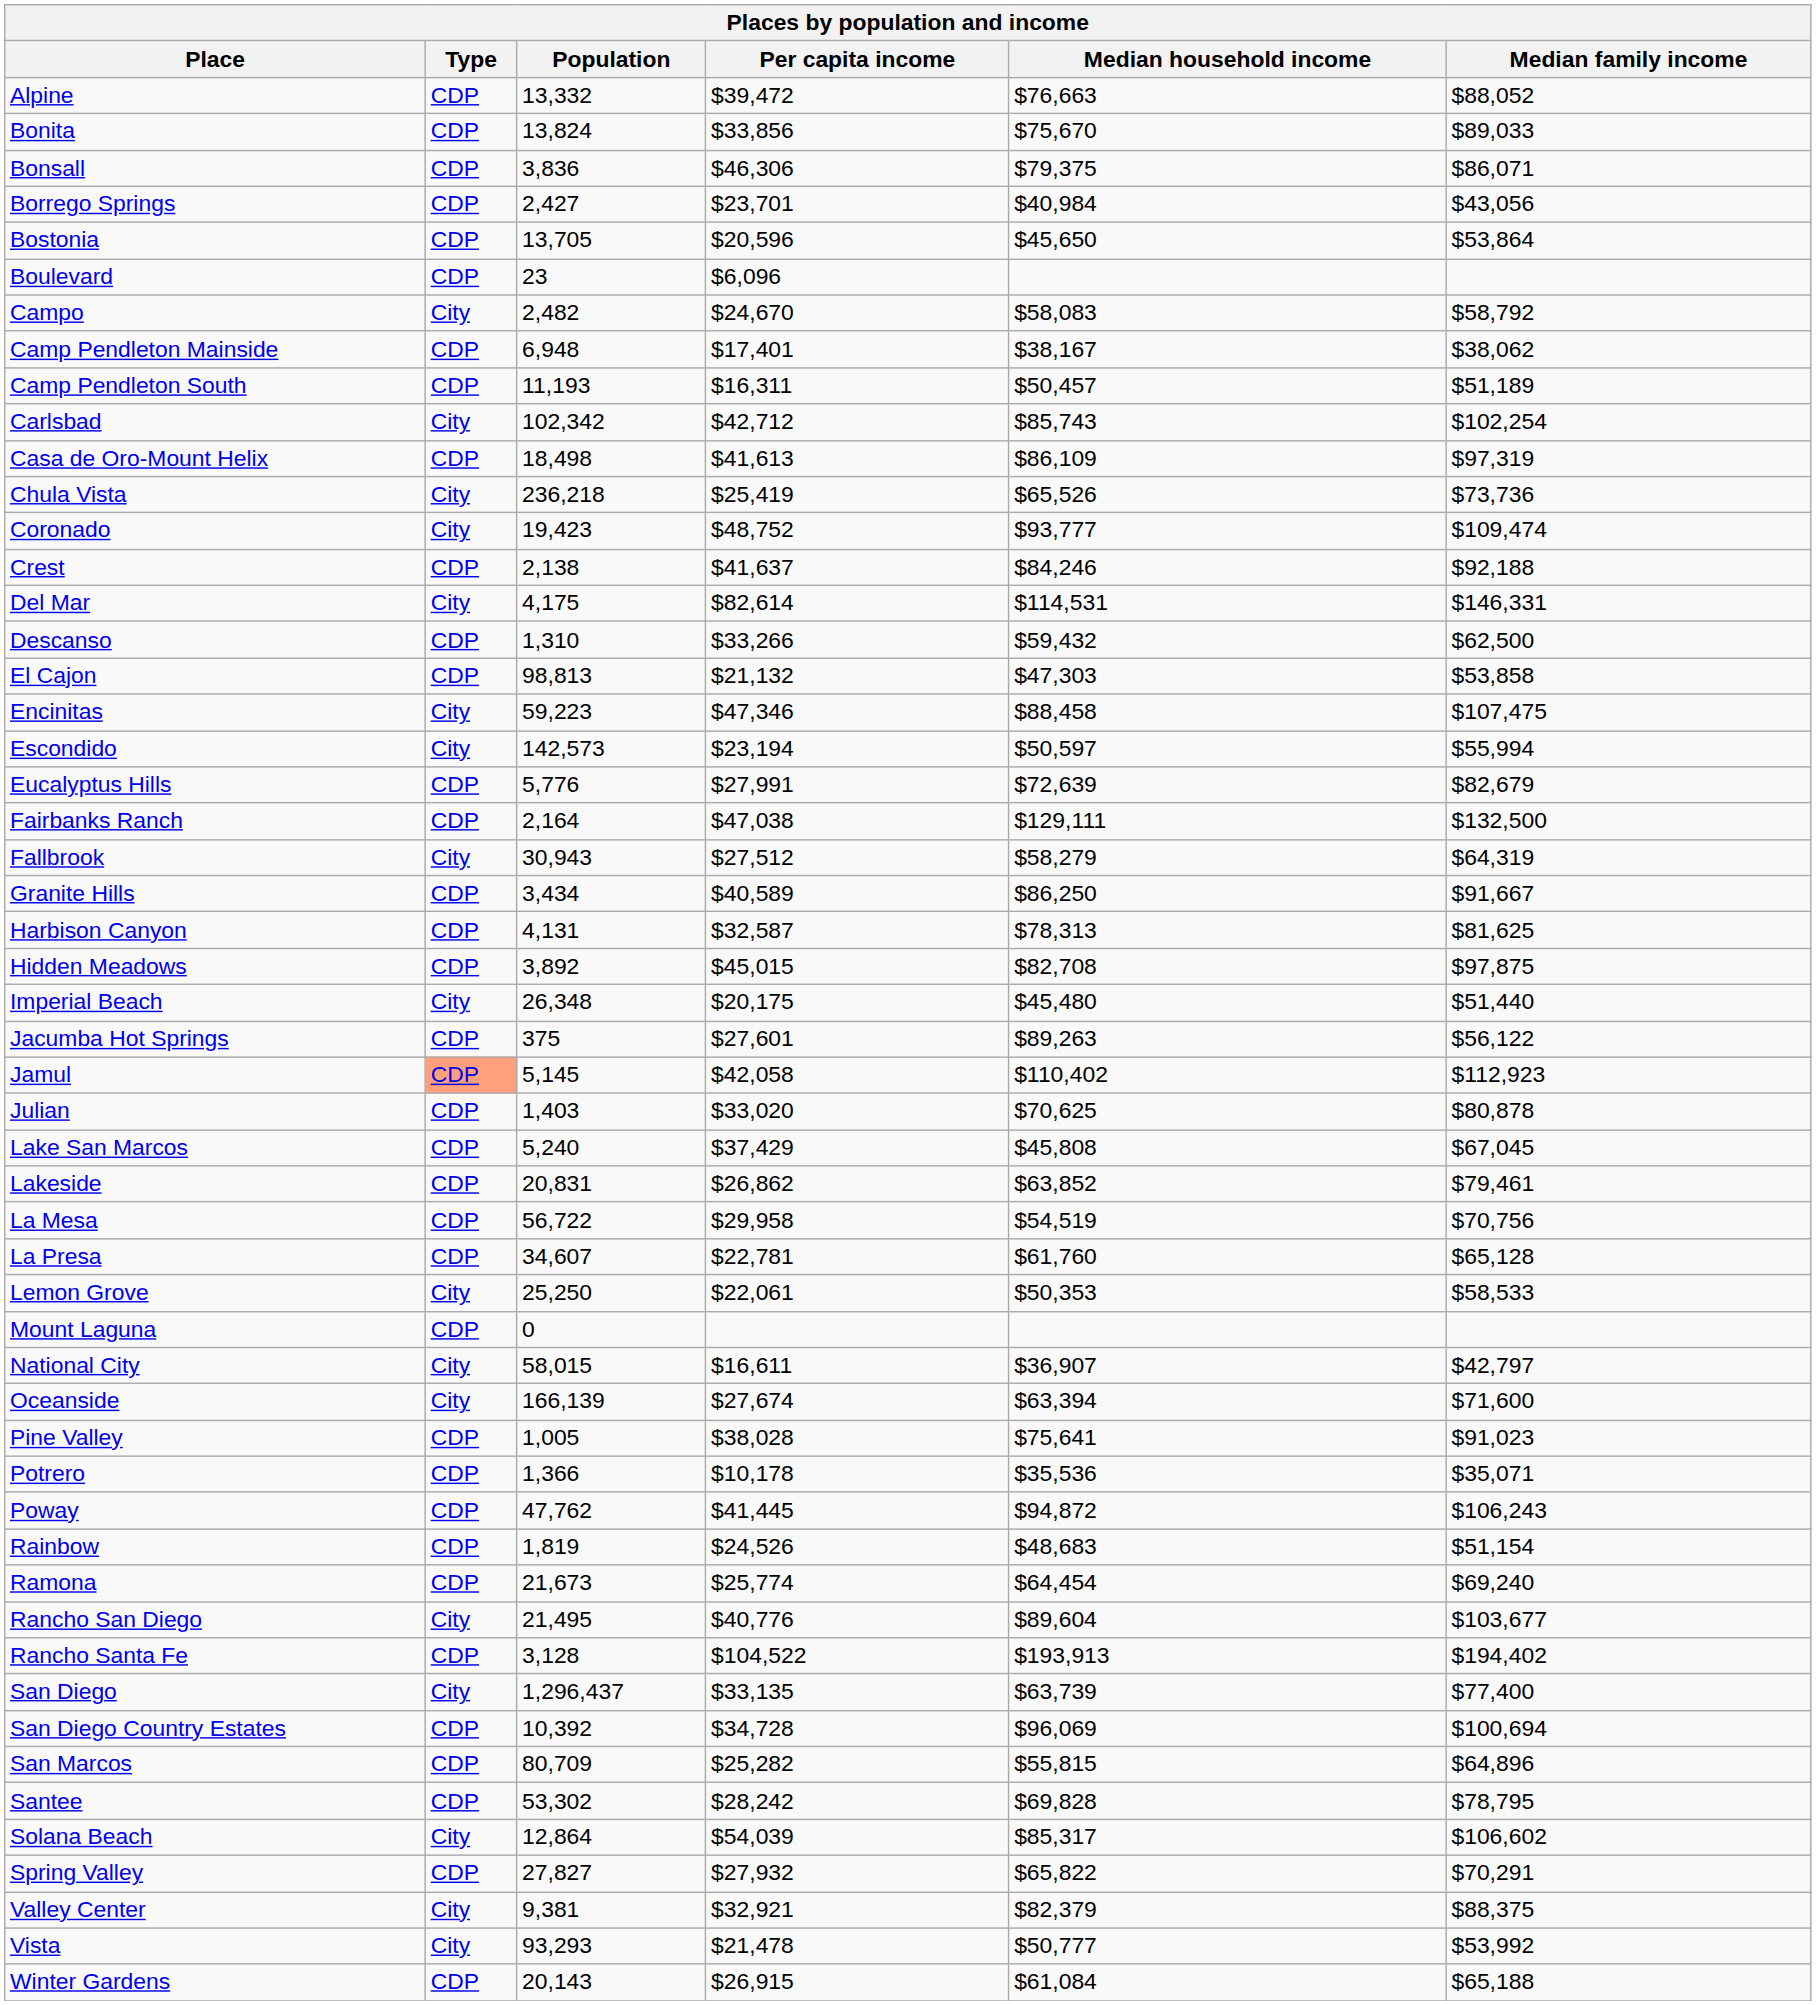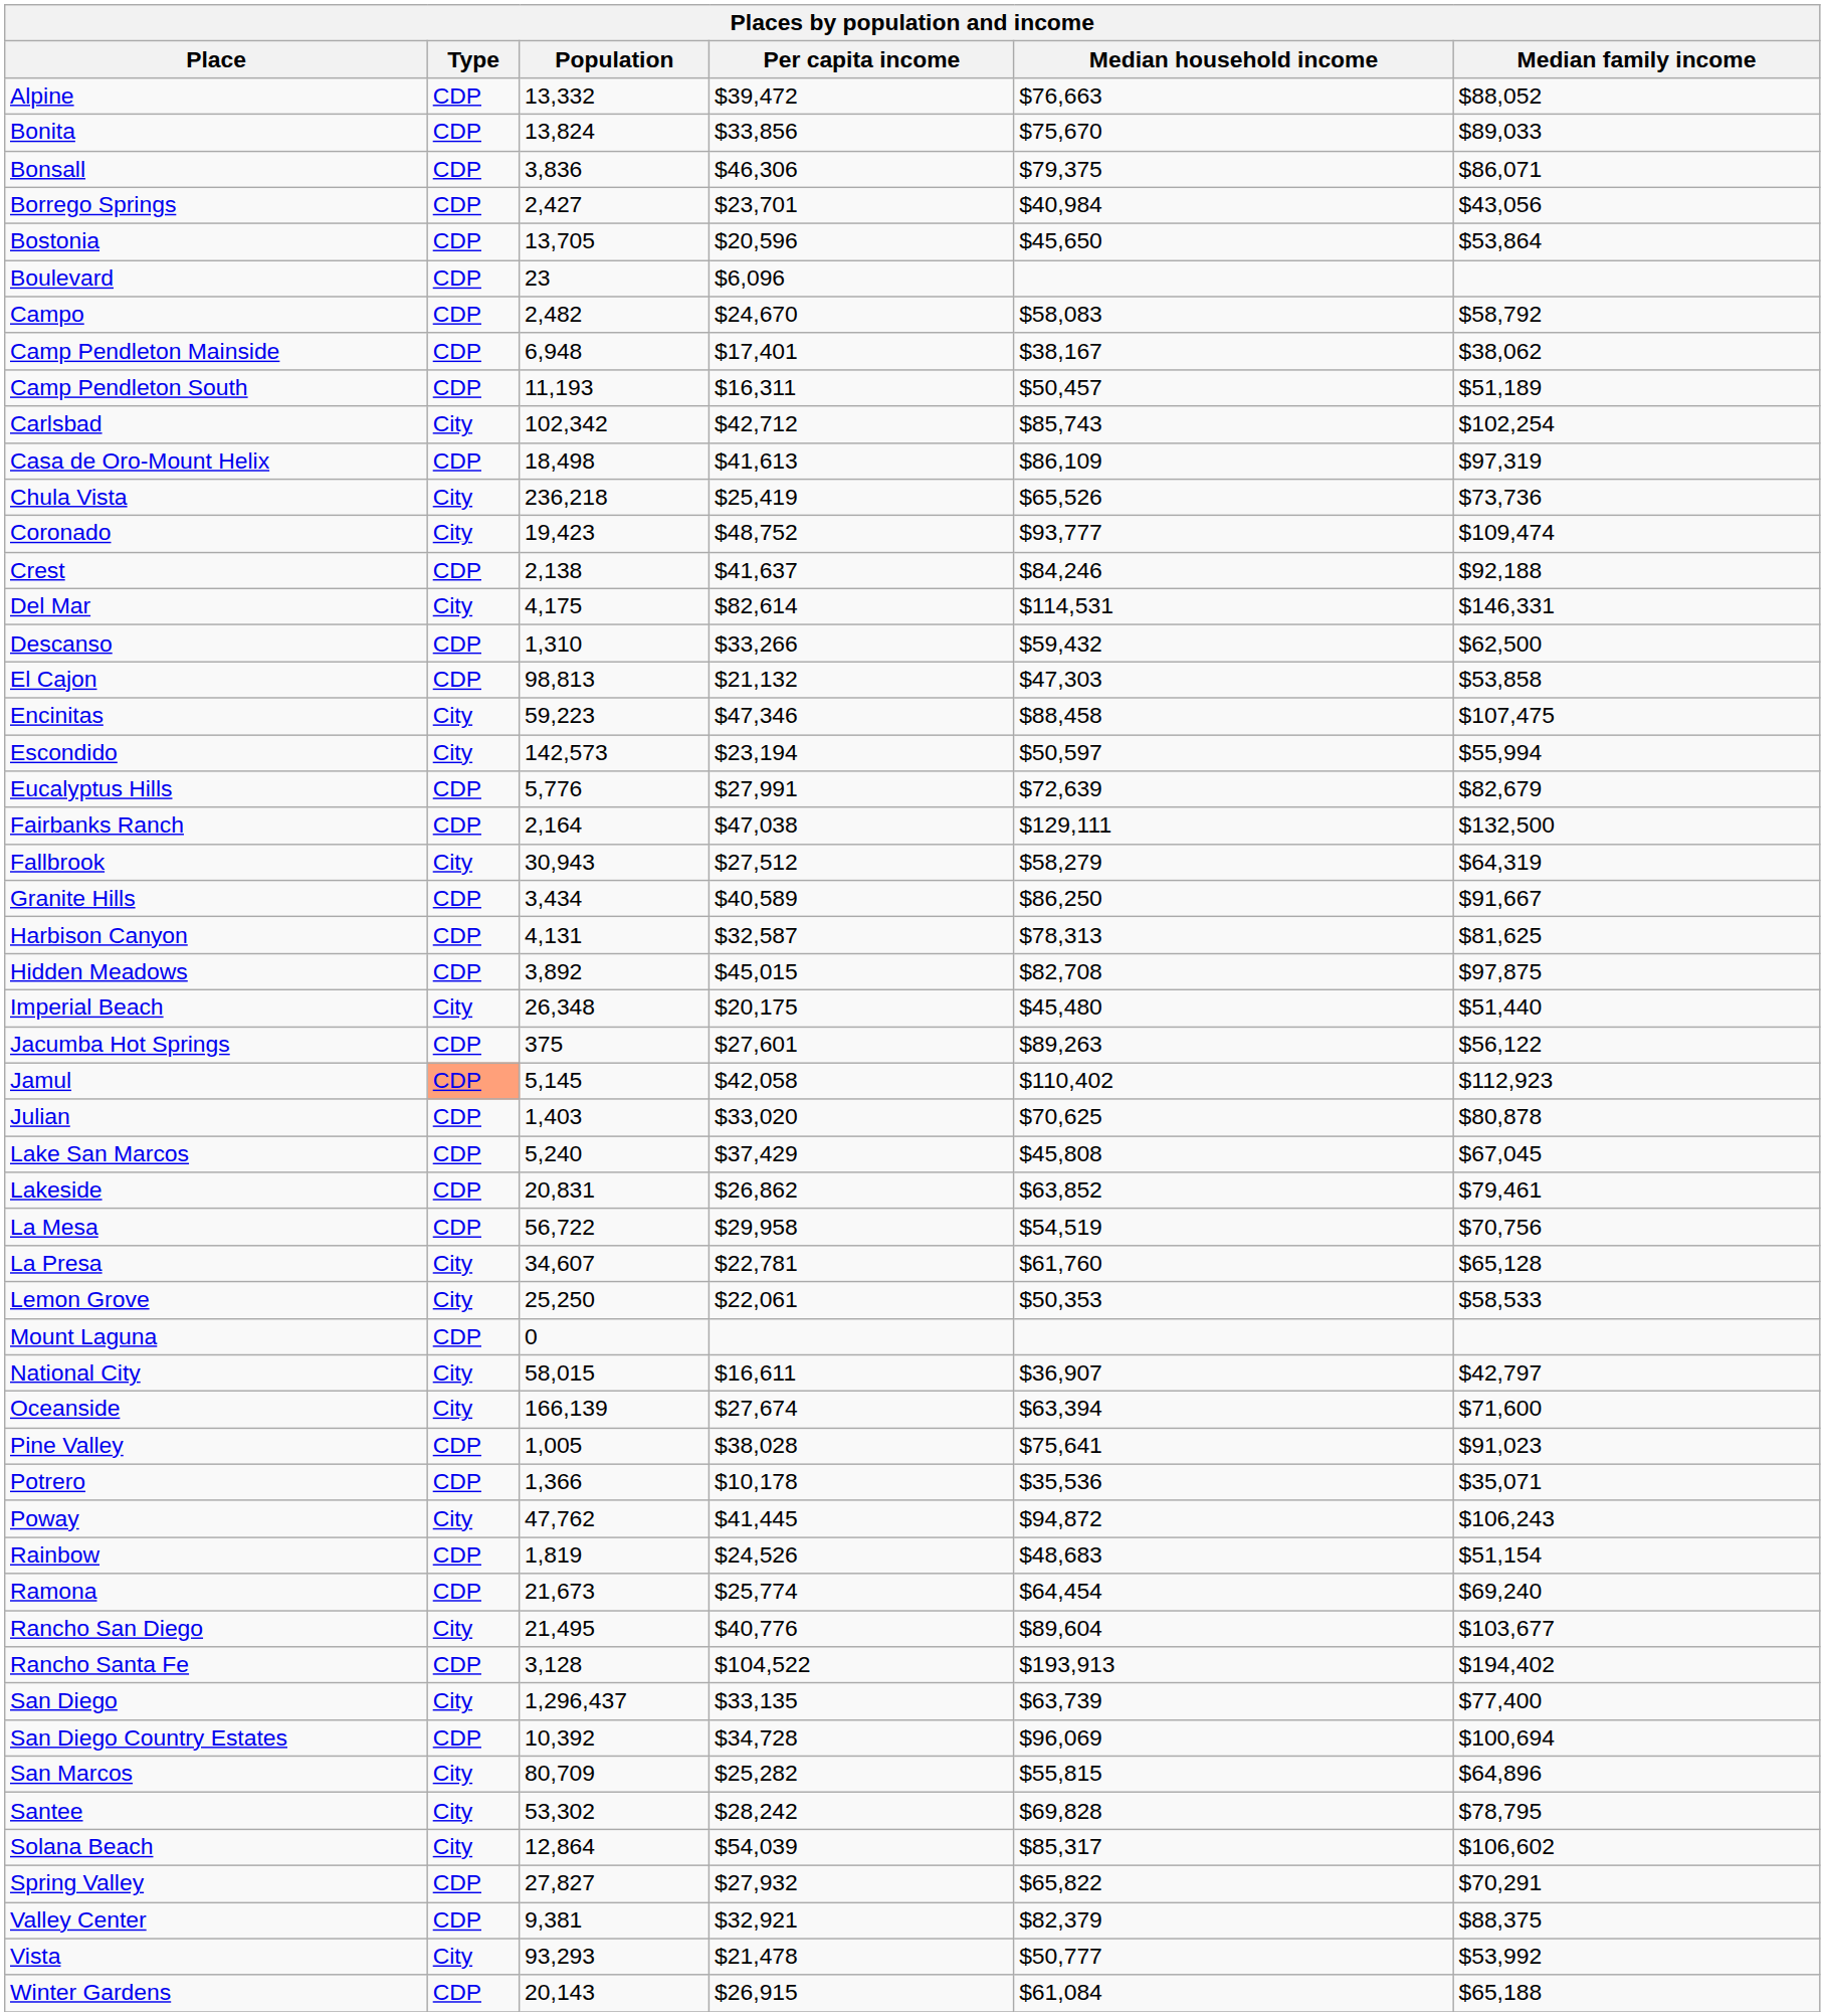 <table class="wikitable collapsible collapsed sortable" style="width: 100%;">
 <tr>
 <th colspan=6>Places by population and income</th>
 </tr>
 <tr>
 <th>Place</th>
 <th>Type</th>
 <th>Population</th>
 <th data-sort-type="currency">Per capita income</th>
 <th data-sort-type="currency">Median household income</th>
 <th data-sort-type="currency">Median family income</th>
 </tr>
 <tr>
 <td><a href='#'>Alpine</a></td>
 <td><a href='#'>CDP</a></td>
 <td>13,332</td>
 <td>$39,472</td>
 <td>$76,663</td>
 <td>$88,052</td>
 </tr>
 <tr>
 <td><a href='#'>Bonita</a></td>
 <td><a href='#'>CDP</a></td>
 <td>13,824</td>
 <td>$33,856</td>
 <td>$75,670</td>
 <td>$89,033</td>
 </tr>
 <tr>
 <td><a href='#'>Bonsall</a></td>
 <td><a href='#'>CDP</a></td>
 <td>3,836</td>
 <td>$46,306</td>
 <td>$79,375</td>
 <td>$86,071</td>
 </tr>
 <tr>
 <td><a href='#'>Borrego Springs</a></td>
 <td><a href='#'>CDP</a></td>
 <td>2,427</td>
 <td>$23,701</td>
 <td>$40,984</td>
 <td>$43,056</td>
 </tr>
 <tr>
 <td><a href='#'>Bostonia</a></td>
 <td><a href='#'>CDP</a></td>
 <td>13,705</td>
 <td>$20,596</td>
 <td>$45,650</td>
 <td>$53,864</td>
 </tr>
 <tr>
 <td><a href='#'>Boulevard</a></td>
 <td><a href='#'>CDP</a></td>
 <td>23</td>
 <td>$6,096</td>
 <td></td>
 <td></td>
 </tr>
 <tr>
 <td><a href='#'>Campo</a></td>
-<td><a href='#'>City</a></td>
+<td><a href='#'>CDP</a></td>
 <td>2,482</td>
 <td>$24,670</td>
 <td>$58,083</td>
 <td>$58,792</td>
 </tr>
 <tr>
 <td><a href='#'>Camp Pendleton Mainside</a></td>
 <td><a href='#'>CDP</a></td>
 <td>6,948</td>
 <td>$17,401</td>
 <td>$38,167</td>
 <td>$38,062</td>
 </tr>
 <tr>
 <td><a href='#'>Camp Pendleton South</a></td>
 <td><a href='#'>CDP</a></td>
 <td>11,193</td>
 <td>$16,311</td>
 <td>$50,457</td>
 <td>$51,189</td>
 </tr>
 <tr>
 <td><a href='#'>Carlsbad</a></td>
 <td><a href='#'>City</a></td>
 <td>102,342</td>
 <td>$42,712</td>
 <td>$85,743</td>
 <td>$102,254</td>
 </tr>
 <tr>
 <td><a href='#'>Casa de Oro-Mount Helix</a></td>
 <td><a href='#'>CDP</a></td>
 <td>18,498</td>
 <td>$41,613</td>
 <td>$86,109</td>
 <td>$97,319</td>
 </tr>
 <tr>
 <td><a href='#'>Chula Vista</a></td>
 <td><a href='#'>City</a></td>
 <td>236,218</td>
 <td>$25,419</td>
 <td>$65,526</td>
 <td>$73,736</td>
 </tr>
 <tr>
 <td><a href='#'>Coronado</a></td>
 <td><a href='#'>City</a></td>
 <td>19,423</td>
 <td>$48,752</td>
 <td>$93,777</td>
 <td>$109,474</td>
 </tr>
 <tr>
 <td><a href='#'>Crest</a></td>
 <td><a href='#'>CDP</a></td>
 <td>2,138</td>
 <td>$41,637</td>
 <td>$84,246</td>
 <td>$92,188</td>
 </tr>
 <tr>
 <td><a href='#'>Del Mar</a></td>
 <td><a href='#'>City</a></td>
 <td>4,175</td>
 <td>$82,614</td>
 <td>$114,531</td>
 <td>$146,331</td>
 </tr>
 <tr>
 <td><a href='#'>Descanso</a></td>
 <td><a href='#'>CDP</a></td>
 <td>1,310</td>
 <td>$33,266</td>
 <td>$59,432</td>
 <td>$62,500</td>
 </tr>
 <tr>
 <td><a href='#'>El Cajon</a></td>
 <td><a href='#'>CDP</a></td>
 <td>98,813</td>
 <td>$21,132</td>
 <td>$47,303</td>
 <td>$53,858</td>
 </tr>
 <tr>
 <td><a href='#'>Encinitas</a></td>
 <td><a href='#'>City</a></td>
 <td>59,223</td>
 <td>$47,346</td>
 <td>$88,458</td>
 <td>$107,475</td>
 </tr>
 <tr>
 <td><a href='#'>Escondido</a></td>
 <td><a href='#'>City</a></td>
 <td>142,573</td>
 <td>$23,194</td>
 <td>$50,597</td>
 <td>$55,994</td>
 </tr>
 <tr>
 <td><a href='#'>Eucalyptus Hills</a></td>
 <td><a href='#'>CDP</a></td>
 <td>5,776</td>
 <td>$27,991</td>
 <td>$72,639</td>
 <td>$82,679</td>
 </tr>
 <tr>
 <td><a href='#'>Fairbanks Ranch</a></td>
 <td><a href='#'>CDP</a></td>
 <td>2,164</td>
 <td>$47,038</td>
 <td>$129,111</td>
 <td>$132,500</td>
 </tr>
 <tr>
 <td><a href='#'>Fallbrook</a></td>
 <td><a href='#'>City</a></td>
 <td>30,943</td>
 <td>$27,512</td>
 <td>$58,279</td>
 <td>$64,319</td>
 </tr>
 <tr>
 <td><a href='#'>Granite Hills</a></td>
 <td><a href='#'>CDP</a></td>
 <td>3,434</td>
 <td>$40,589</td>
 <td>$86,250</td>
 <td>$91,667</td>
 </tr>
 <tr>
 <td><a href='#'>Harbison Canyon</a></td>
 <td><a href='#'>CDP</a></td>
 <td>4,131</td>
 <td>$32,587</td>
 <td>$78,313</td>
 <td>$81,625</td>
 </tr>
 <tr>
 <td><a href='#'>Hidden Meadows</a></td>
 <td><a href='#'>CDP</a></td>
 <td>3,892</td>
 <td>$45,015</td>
 <td>$82,708</td>
 <td>$97,875</td>
 </tr>
 <tr>
 <td><a href='#'>Imperial Beach</a></td>
 <td><a href='#'>City</a></td>
 <td>26,348</td>
 <td>$20,175</td>
 <td>$45,480</td>
 <td>$51,440</td>
 </tr>
 <tr>
 <td><a href='#'>Jacumba Hot Springs</a></td>
 <td><a href='#'>CDP</a></td>
 <td>375</td>
 <td>$27,601</td>
 <td>$89,263</td>
 <td>$56,122</td>
 </tr>
 <tr>
 <td><a href='#'>Jamul</a></td>
 <td style="background: lightsalmon;"><a href='#'>CDP</a></td>
 <td>5,145</td>
 <td>$42,058</td>
 <td>$110,402</td>
 <td>$112,923</td>
 </tr>
 <tr>
 <td><a href='#'>Julian</a></td>
 <td><a href='#'>CDP</a></td>
 <td>1,403</td>
 <td>$33,020</td>
 <td>$70,625</td>
 <td>$80,878</td>
 </tr>
 <tr>
 <td><a href='#'>Lake San Marcos</a></td>
 <td><a href='#'>CDP</a></td>
 <td>5,240</td>
 <td>$37,429</td>
 <td>$45,808</td>
 <td>$67,045</td>
 </tr>
 <tr>
 <td><a href='#'>Lakeside</a></td>
 <td><a href='#'>CDP</a></td>
 <td>20,831</td>
 <td>$26,862</td>
 <td>$63,852</td>
 <td>$79,461</td>
 </tr>
 <tr>
 <td><a href='#'>La Mesa</a></td>
 <td><a href='#'>CDP</a></td>
 <td>56,722</td>
 <td>$29,958</td>
 <td>$54,519</td>
 <td>$70,756</td>
 </tr>
 <tr>
 <td><a href='#'>La Presa</a></td>
-<td><a href='#'>CDP</a></td>
+<td><a href='#'>City</a></td>
 <td>34,607</td>
 <td>$22,781</td>
 <td>$61,760</td>
 <td>$65,128</td>
 </tr>
 <tr>
 <td><a href='#'>Lemon Grove</a></td>
 <td><a href='#'>City</a></td>
 <td>25,250</td>
 <td>$22,061</td>
 <td>$50,353</td>
 <td>$58,533</td>
 </tr>
 <tr>
 <td><a href='#'>Mount Laguna</a></td>
 <td><a href='#'>CDP</a></td>
 <td>0</td>
 <td></td>
 <td></td>
 <td></td>
 </tr>
 <tr>
 <td><a href='#'>National City</a></td>
 <td><a href='#'>City</a></td>
 <td>58,015</td>
 <td>$16,611</td>
 <td>$36,907</td>
 <td>$42,797</td>
 </tr>
 <tr>
 <td><a href='#'>Oceanside</a></td>
 <td><a href='#'>City</a></td>
 <td>166,139</td>
 <td>$27,674</td>
 <td>$63,394</td>
 <td>$71,600</td>
 </tr>
 <tr>
 <td><a href='#'>Pine Valley</a></td>
 <td><a href='#'>CDP</a></td>
 <td>1,005</td>
 <td>$38,028</td>
 <td>$75,641</td>
 <td>$91,023</td>
 </tr>
 <tr>
 <td><a href='#'>Potrero</a></td>
 <td><a href='#'>CDP</a></td>
 <td>1,366</td>
 <td>$10,178</td>
 <td>$35,536</td>
 <td>$35,071</td>
 </tr>
 <tr>
 <td><a href='#'>Poway</a></td>
-<td><a href='#'>CDP</a></td>
+<td><a href='#'>City</a></td>
 <td>47,762</td>
 <td>$41,445</td>
 <td>$94,872</td>
 <td>$106,243</td>
 </tr>
 <tr>
 <td><a href='#'>Rainbow</a></td>
 <td><a href='#'>CDP</a></td>
 <td>1,819</td>
 <td>$24,526</td>
 <td>$48,683</td>
 <td>$51,154</td>
 </tr>
 <tr>
 <td><a href='#'>Ramona</a></td>
 <td><a href='#'>CDP</a></td>
 <td>21,673</td>
 <td>$25,774</td>
 <td>$64,454</td>
 <td>$69,240</td>
 </tr>
 <tr>
 <td><a href='#'>Rancho San Diego</a></td>
 <td><a href='#'>City</a></td>
 <td>21,495</td>
 <td>$40,776</td>
 <td>$89,604</td>
 <td>$103,677</td>
 </tr>
 <tr>
 <td><a href='#'>Rancho Santa Fe</a></td>
 <td><a href='#'>CDP</a></td>
 <td>3,128</td>
 <td>$104,522</td>
 <td>$193,913</td>
 <td>$194,402</td>
 </tr>
 <tr>
 <td><a href='#'>San Diego</a></td>
 <td><a href='#'>City</a></td>
 <td>1,296,437</td>
 <td>$33,135</td>
 <td>$63,739</td>
 <td>$77,400</td>
 </tr>
 <tr>
 <td><a href='#'>San Diego Country Estates</a></td>
 <td><a href='#'>CDP</a></td>
 <td>10,392</td>
 <td>$34,728</td>
 <td>$96,069</td>
 <td>$100,694</td>
 </tr>
 <tr>
 <td><a href='#'>San Marcos</a></td>
-<td><a href='#'>CDP</a></td>
+<td><a href='#'>City</a></td>
 <td>80,709</td>
 <td>$25,282</td>
 <td>$55,815</td>
 <td>$64,896</td>
 </tr>
 <tr>
 <td><a href='#'>Santee</a></td>
-<td><a href='#'>CDP</a></td>
+<td><a href='#'>City</a></td>
 <td>53,302</td>
 <td>$28,242</td>
 <td>$69,828</td>
 <td>$78,795</td>
 </tr>
 <tr>
 <td><a href='#'>Solana Beach</a></td>
 <td><a href='#'>City</a></td>
 <td>12,864</td>
 <td>$54,039</td>
 <td>$85,317</td>
 <td>$106,602</td>
 </tr>
 <tr>
 <td><a href='#'>Spring Valley</a></td>
 <td><a href='#'>CDP</a></td>
 <td>27,827</td>
 <td>$27,932</td>
 <td>$65,822</td>
 <td>$70,291</td>
 </tr>
 <tr>
 <td><a href='#'>Valley Center</a></td>
-<td><a href='#'>City</a></td>
+<td><a href='#'>CDP</a></td>
 <td>9,381</td>
 <td>$32,921</td>
 <td>$82,379</td>
 <td>$88,375</td>
 </tr>
 <tr>
 <td><a href='#'>Vista</a></td>
 <td><a href='#'>City</a></td>
 <td>93,293</td>
 <td>$21,478</td>
 <td>$50,777</td>
 <td>$53,992</td>
 </tr>
 <tr>
 <td><a href='#'>Winter Gardens</a></td>
 <td><a href='#'>CDP</a></td>
 <td>20,143</td>
 <td>$26,915</td>
 <td>$61,084</td>
 <td>$65,188</td>
 </tr>
 </table>
